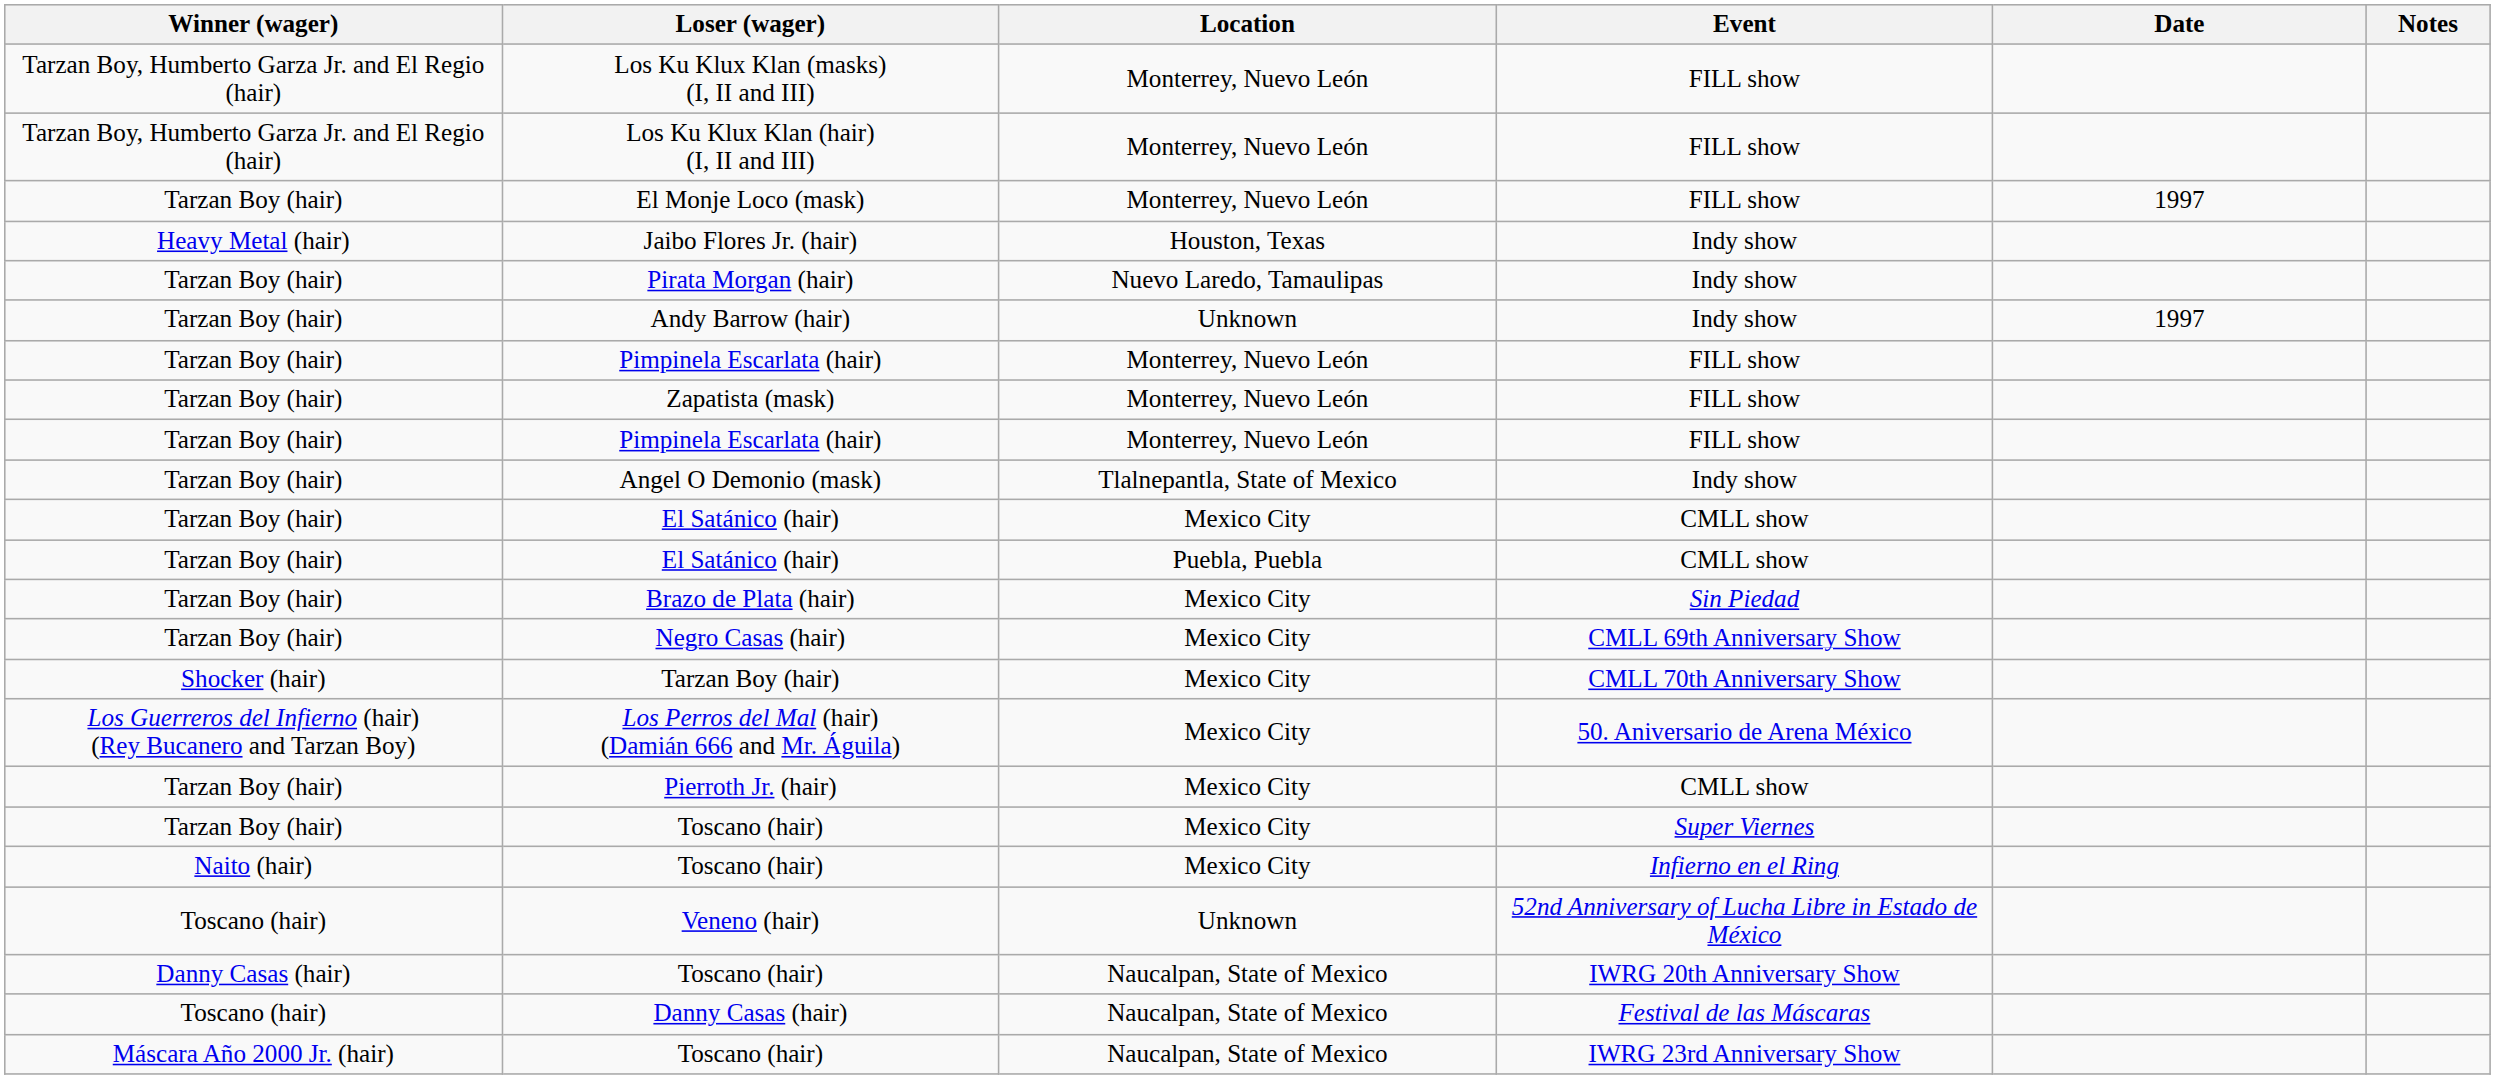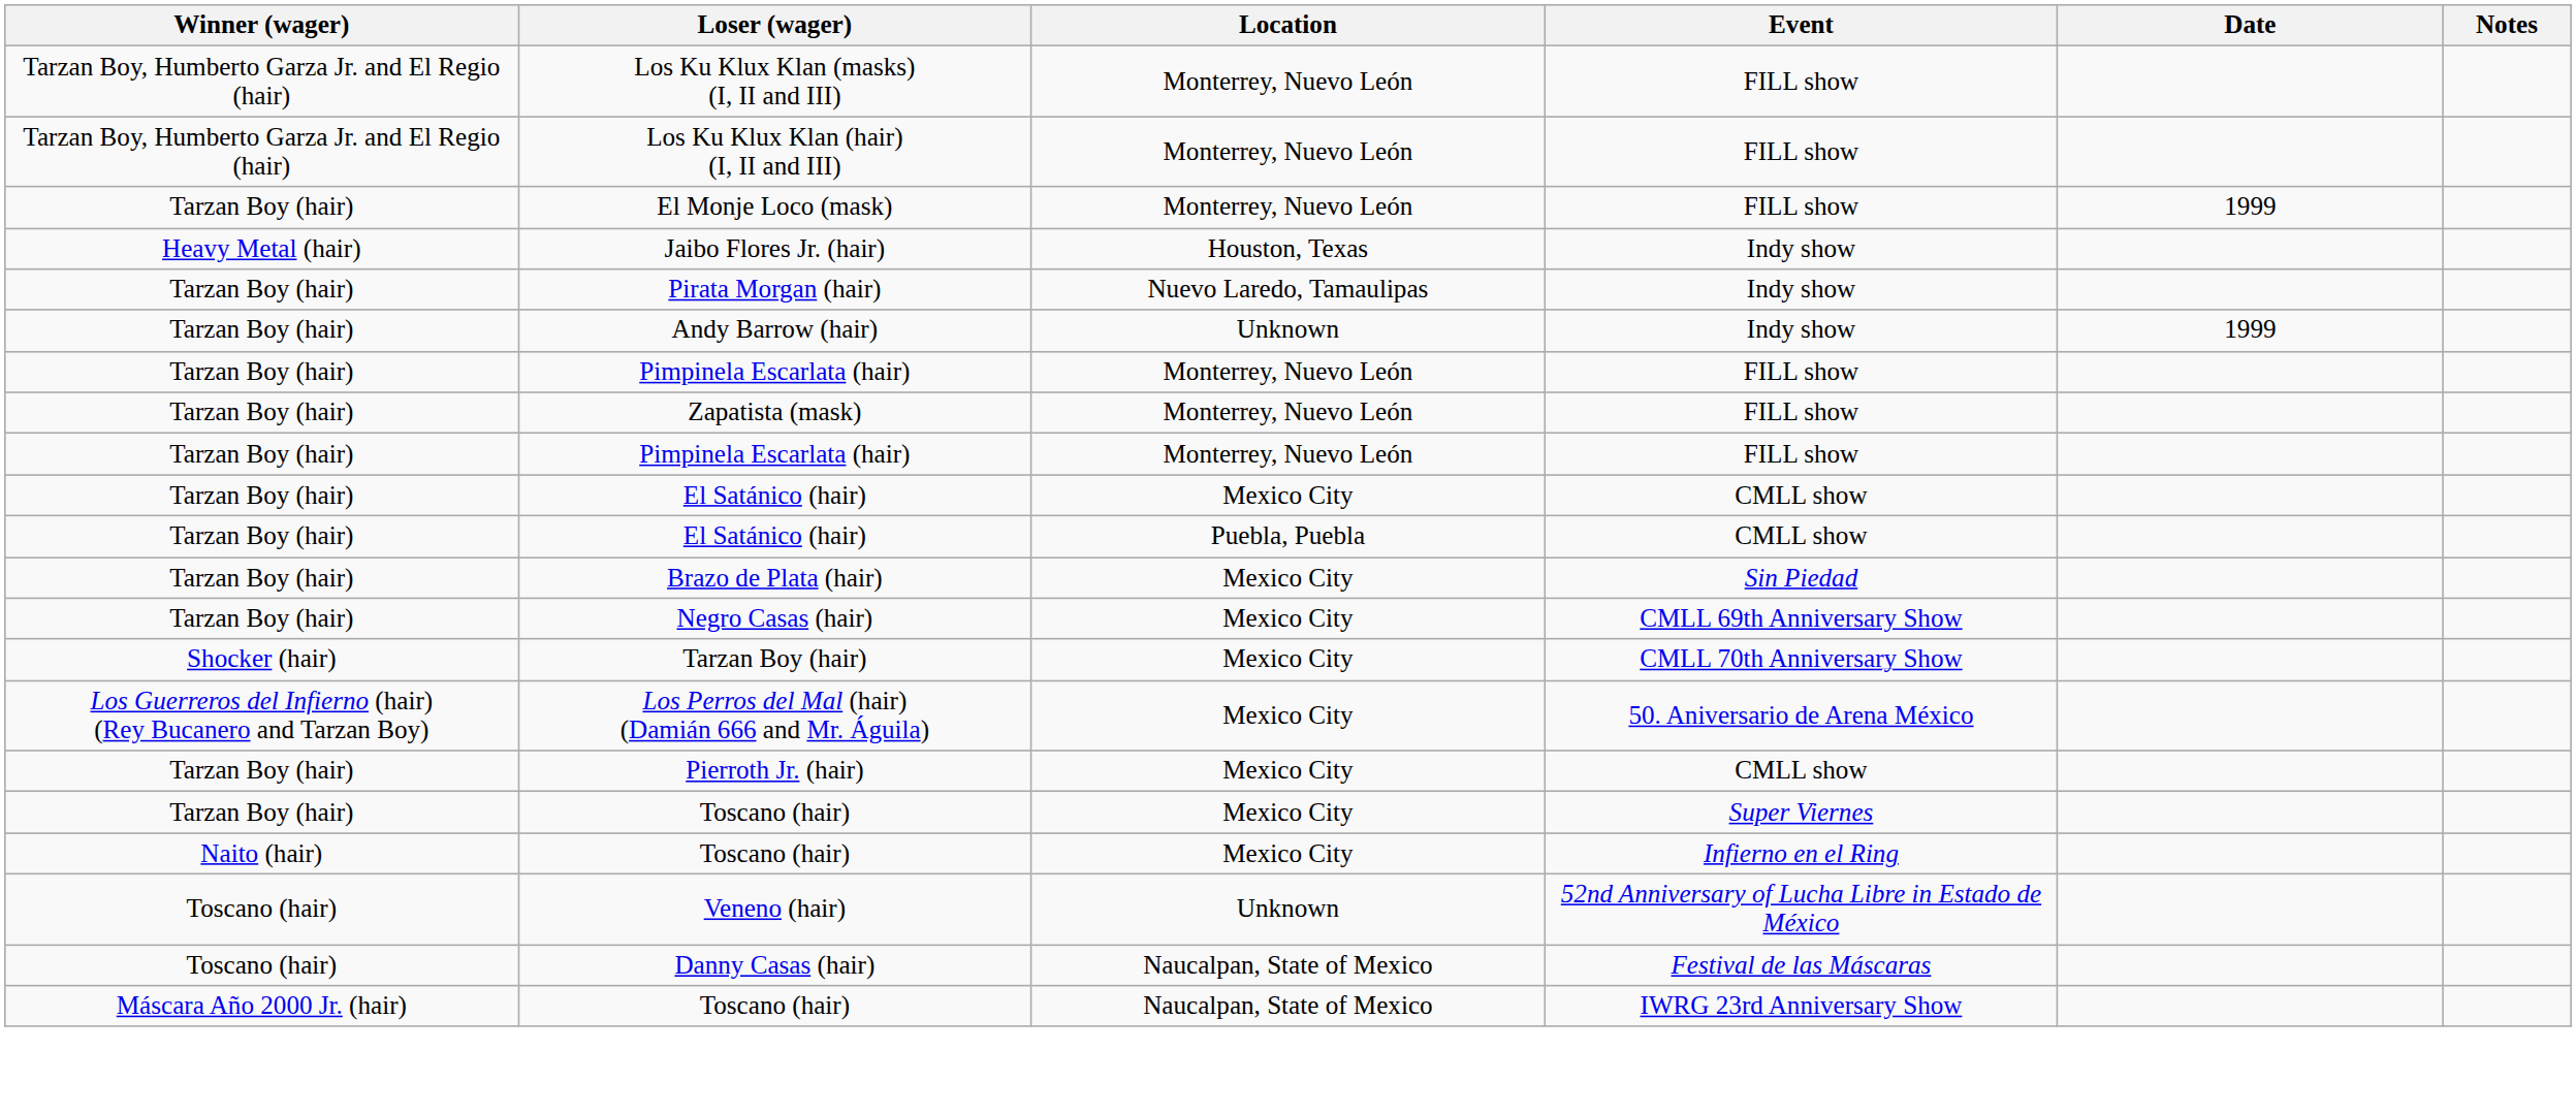 <table class="wikitable sortable" width=100%  style="text-align: center">
 <tr>
 <th width=20% scope="col">Winner (wager)</th>
 <th width=20% scope="col">Loser (wager)</th>
 <th width=20% scope="col">Location</th>
 <th width=20% scope="col">Event</th>
 <th width=15% scope="col">Date</th>
 <th class="unsortable" width=5% scope="col">Notes</th>
 </tr>
 <tr>
 <td>Tarzan Boy, Humberto Garza Jr. and El Regio (hair)</td>
 <td>Los Ku Klux Klan (masks)<br>(I, II and III)</td>
 <td>Monterrey, Nuevo León</td>
 <td>FILL show</td>
 <td></td>
 <td></td>
 </tr>
 <tr>
 <td>Tarzan Boy, Humberto Garza Jr. and El Regio (hair)</td>
 <td>Los Ku Klux Klan (hair)<br>(I, II and III)</td>
 <td>Monterrey, Nuevo León</td>
 <td>FILL show</td>
 <td></td>
 <td></td>
 </tr>
 <tr>
 <td>Tarzan Boy (hair)</td>
 <td>El Monje Loco (mask)</td>
 <td>Monterrey, Nuevo León</td>
 <td>FILL show</td>
-<td>1997</td>
+<td>1999</td>
 <td></td>
 </tr>
 <tr>
 <td><a href='#'>Heavy Metal</a> (hair)</td>
 <td>Jaibo Flores Jr. (hair)</td>
 <td>Houston, Texas</td>
 <td>Indy show</td>
 <td></td>
 <td></td>
 </tr>
 <tr>
 <td>Tarzan Boy (hair)</td>
 <td><a href='#'>Pirata Morgan</a> (hair)</td>
 <td>Nuevo Laredo, Tamaulipas</td>
 <td>Indy show</td>
 <td></td>
 <td></td>
 </tr>
 <tr>
 <td>Tarzan Boy (hair)</td>
 <td>Andy Barrow (hair)</td>
 <td>Unknown</td>
 <td>Indy show</td>
-<td>1997</td>
+<td>1999</td>
 <td></td>
 </tr>
 <tr>
 <td>Tarzan Boy (hair)</td>
 <td><a href='#'>Pimpinela Escarlata</a> (hair)</td>
 <td>Monterrey, Nuevo León</td>
 <td>FILL show</td>
 <td></td>
 <td></td>
 </tr>
 <tr>
 <td>Tarzan Boy (hair)</td>
 <td>Zapatista (mask)</td>
 <td>Monterrey, Nuevo León</td>
 <td>FILL show</td>
 <td></td>
 <td></td>
 </tr>
 <tr>
 <td>Tarzan Boy (hair)</td>
 <td><a href='#'>Pimpinela Escarlata</a> (hair)</td>
 <td>Monterrey, Nuevo León</td>
 <td>FILL show</td>
-<td></td>
-<td></td>
-</tr>
-<tr>
-<td>Tarzan Boy (hair)</td>
-<td>Angel O Demonio (mask)</td>
-<td>Tlalnepantla, State of Mexico</td>
-<td>Indy show</td>
 <td></td>
 <td></td>
 </tr>
 <tr>
 <td>Tarzan Boy (hair)</td>
 <td><a href='#'>El Satánico</a> (hair)</td>
 <td>Mexico City</td>
 <td>CMLL show</td>
 <td></td>
 <td></td>
 </tr>
 <tr>
 <td>Tarzan Boy (hair)</td>
 <td><a href='#'>El Satánico</a> (hair)</td>
 <td>Puebla, Puebla</td>
 <td>CMLL show</td>
 <td></td>
 <td></td>
 </tr>
 <tr>
 <td>Tarzan Boy (hair)</td>
 <td><a href='#'>Brazo de Plata</a> (hair)</td>
 <td>Mexico City</td>
 <td><em><a href='#'>Sin Piedad</a></em></td>
 <td></td>
 <td></td>
 </tr>
 <tr>
 <td>Tarzan Boy (hair)</td>
 <td><a href='#'>Negro Casas</a> (hair)</td>
 <td>Mexico City</td>
 <td><a href='#'>CMLL 69th Anniversary Show</a></td>
 <td></td>
 <td></td>
 </tr>
 <tr>
 <td><a href='#'>Shocker</a> (hair)</td>
 <td>Tarzan Boy (hair)</td>
 <td>Mexico City</td>
 <td><a href='#'>CMLL 70th Anniversary Show</a></td>
 <td></td>
 <td></td>
 </tr>
 <tr>
 <td><em><a href='#'>Los Guerreros del Infierno</a></em> (hair)<br>(<a href='#'>Rey Bucanero</a> and Tarzan Boy)</td>
 <td><em><a href='#'>Los Perros del Mal</a></em> (hair)<br>(<a href='#'>Damián 666</a> and <a href='#'>Mr. Águila</a>)</td>
 <td>Mexico City</td>
 <td><a href='#'>50. Aniversario de Arena México</a></td>
 <td></td>
 <td></td>
 </tr>
 <tr>
 <td>Tarzan Boy (hair)</td>
 <td><a href='#'>Pierroth Jr.</a> (hair)</td>
 <td>Mexico City</td>
 <td>CMLL show</td>
 <td></td>
 <td></td>
 </tr>
 <tr>
 <td>Tarzan Boy (hair)</td>
 <td>Toscano (hair)</td>
 <td>Mexico City</td>
 <td><em><a href='#'>Super Viernes</a></em></td>
 <td></td>
 <td></td>
 </tr>
 <tr>
 <td><a href='#'>Naito</a> (hair)</td>
 <td>Toscano (hair)</td>
 <td>Mexico City</td>
 <td><em><a href='#'>Infierno en el Ring</a></em></td>
 <td></td>
 <td></td>
 </tr>
 <tr>
 <td>Toscano (hair)</td>
 <td><a href='#'>Veneno</a> (hair)</td>
 <td>Unknown</td>
 <td><em><a href='#'>52nd Anniversary of Lucha Libre in Estado de México</a></em></td>
 <td></td>
 <td></td>
 </tr>
 <tr>
-<td><a href='#'>Danny Casas</a> (hair)</td>
-<td>Toscano (hair)</td>
-<td>Naucalpan, State of Mexico</td>
-<td><a href='#'>IWRG 20th Anniversary Show</a></td>
-<td></td>
-<td></td>
-</tr>
-<tr>
 <td>Toscano (hair)</td>
 <td><a href='#'>Danny Casas</a> (hair)</td>
 <td>Naucalpan, State of Mexico</td>
 <td><em><a href='#'>Festival de las Máscaras</a></em></td>
 <td></td>
 <td></td>
 </tr>
 <tr>
 <td><a href='#'>Máscara Año 2000 Jr.</a> (hair)</td>
 <td>Toscano (hair)</td>
 <td>Naucalpan, State of Mexico</td>
 <td><a href='#'>IWRG 23rd Anniversary Show</a></td>
 <td></td>
 <td></td>
 </tr>
 </table>
